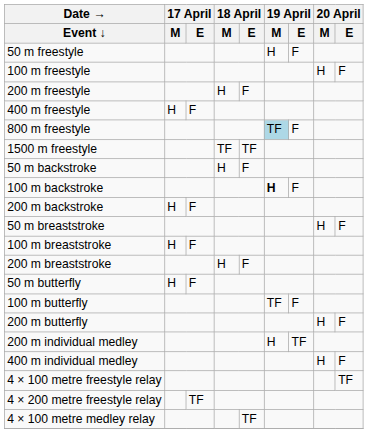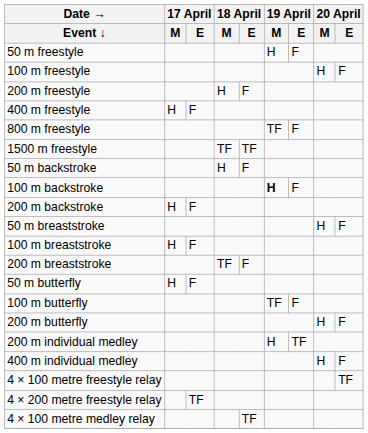 <table class="wikitable swimming-schedule floatleft">
 <tr>
 <th>Date →</th>
 <th colspan=2>17 April</th>
 <th colspan=2>18 April</th>
 <th colspan=2>19 April</th>
 <th colspan=2>20 April</th>
 </tr>
 <tr>
 <th>Event ↓</th>
 <th>M</th>
 <th>E</th>
 <th>M</th>
 <th>E</th>
 <th>M</th>
 <th>E</th>
 <th>M</th>
 <th>E</th>
 </tr>
 <tr>
 <td class=event>50 m freestyle</td>
 <td colspan=2></td>
 <td colspan=2></td>
 <td class=heats>H</td>
 <td class=final>F</td>
 <td colspan=2></td>
 </tr>
 <tr>
 <td class=event>100 m freestyle</td>
 <td colspan=2></td>
 <td colspan=2></td>
 <td colspan=2></td>
 <td class=heats>H</td>
 <td class=final>F</td>
 </tr>
 <tr>
 <td class=event>200 m freestyle</td>
 <td colspan=2></td>
 <td class=heats>H</td>
 <td class=final>F</td>
 <td colspan=2></td>
 <td colspan=2></td>
 </tr>
 <tr>
 <td class=event>400 m freestyle</td>
 <td class=heats>H</td>
 <td class=final>F</td>
 <td colspan=2></td>
 <td colspan=2></td>
 <td colspan=2></td>
 </tr>
 <tr>
 <td class=event>800 m freestyle</td>
 <td colspan=2></td>
 <td colspan=2></td>
-<td class=timed-final style="background: lightblue;">TF</td>
+<td class=timed-final>TF</td>
 <td class=final>F</td>
 <td colspan=2></td>
 </tr>
 <tr>
 <td class=event>1500 m freestyle</td>
 <td colspan=2></td>
 <td class=timed-final>TF</td>
 <td class=timed-final>TF</td>
 <td colspan=2></td>
 <td colspan=2></td>
 </tr>
 <tr>
 <td class=event>50 m backstroke</td>
 <td colspan=2></td>
 <td class=heats>H</td>
 <td class=final>F</td>
 <td colspan=2></td>
 <td colspan=2></td>
 </tr>
 <tr>
 <td class=event>100 m backstroke</td>
 <td colspan=2></td>
 <td colspan=2></td>
 <td class=heats><strong>H</strong></td>
 <td class=final>F</td>
 <td colspan=2></td>
 </tr>
 <tr>
 <td class=event>200 m backstroke</td>
 <td class=heats>H</td>
 <td class=final>F</td>
 <td colspan=2></td>
 <td colspan=2></td>
 <td colspan=2></td>
 </tr>
 <tr>
 <td class=event>50 m breaststroke</td>
 <td colspan=2></td>
 <td colspan=2></td>
 <td colspan=2></td>
 <td class=heats>H</td>
 <td class=final>F</td>
 </tr>
 <tr>
 <td class=event>100 m breaststroke</td>
 <td class=heats>H</td>
 <td class=final>F</td>
 <td colspan=2></td>
 <td colspan=2></td>
 <td colspan=2></td>
 </tr>
 <tr>
 <td class=event>200 m breaststroke</td>
 <td colspan=2></td>
-<td class=heats>H</td>
+<td class=timed-final>TF</td>
 <td class=final>F</td>
 <td colspan=2></td>
 <td colspan=2></td>
 </tr>
 <tr>
 <td class=event>50 m butterfly</td>
 <td class=heats>H</td>
 <td class=final>F</td>
 <td colspan=2></td>
 <td colspan=2></td>
 <td colspan=2></td>
 </tr>
 <tr>
 <td class=event>100 m butterfly</td>
 <td colspan=2></td>
 <td colspan=2></td>
 <td class=timed-final>TF</td>
 <td class=final>F</td>
 <td colspan=2></td>
 </tr>
 <tr>
 <td class=event>200 m butterfly</td>
 <td colspan=2></td>
 <td colspan=2></td>
 <td colspan=2></td>
 <td class=heats>H</td>
 <td class=final>F</td>
 </tr>
 <tr>
 <td class=event>200 m individual medley</td>
 <td colspan=2></td>
 <td colspan=2></td>
 <td class=heats>H</td>
 <td class=timed-final>TF</td>
 <td colspan=2></td>
 </tr>
 <tr>
 <td class=event>400 m individual medley</td>
 <td colspan=2></td>
 <td colspan=2></td>
 <td colspan=2></td>
 <td class=heats>H</td>
 <td class=final>F</td>
 </tr>
 <tr>
 <td class=event>4 × 100 metre freestyle relay</td>
 <td colspan=2></td>
 <td colspan=2></td>
 <td colspan=2></td>
 <td></td>
 <td class=timed-final>TF</td>
 </tr>
 <tr>
 <td class=event>4 × 200 metre freestyle relay</td>
 <td></td>
 <td class=timed-final>TF</td>
 <td colspan=2></td>
 <td colspan=2></td>
 <td colspan=2></td>
 </tr>
 <tr>
 <td class=event>4 × 100 metre medley relay</td>
 <td colspan=2></td>
 <td></td>
 <td class=timed-final>TF</td>
 <td colspan=2></td>
 <td colspan=2></td>
 </tr>
 <tr>
 </tr>
 </table>
